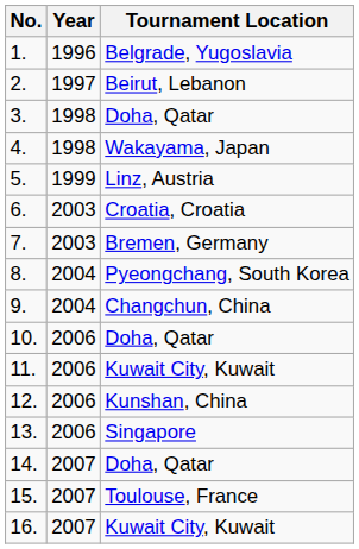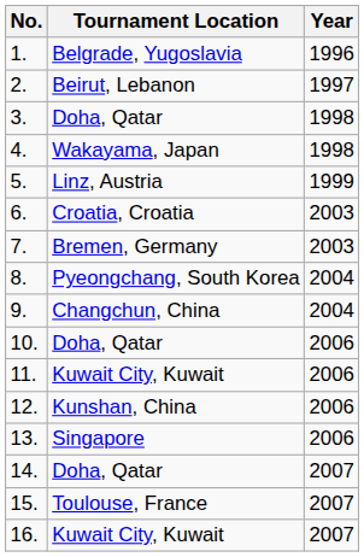 <table class="sortable wikitable">
 <tr>
 <th>No.</th>
+<th>Tournament Location</th>
 <th>Year</th>
-<th>Tournament Location</th>
 </tr>
 <tr>
 <td>1.</td>
+<td><a href='#'>Belgrade</a>, <a href='#'>Yugoslavia</a></td>
 <td>1996</td>
-<td><a href='#'>Belgrade</a>, <a href='#'>Yugoslavia</a></td>
 </tr>
 <tr>
 <td>2.</td>
+<td><a href='#'>Beirut</a>, Lebanon</td>
 <td>1997</td>
-<td><a href='#'>Beirut</a>, Lebanon</td>
 </tr>
 <tr>
 <td>3.</td>
+<td><a href='#'>Doha</a>, Qatar</td>
 <td>1998</td>
-<td><a href='#'>Doha</a>, Qatar</td>
 </tr>
 <tr>
 <td>4.</td>
+<td><a href='#'>Wakayama</a>, Japan</td>
 <td>1998</td>
-<td><a href='#'>Wakayama</a>, Japan</td>
 </tr>
 <tr>
 <td>5.</td>
+<td><a href='#'>Linz</a>, Austria</td>
 <td>1999</td>
-<td><a href='#'>Linz</a>, Austria</td>
 </tr>
 <tr>
 <td>6.</td>
+<td><a href='#'>Croatia</a>, Croatia</td>
 <td>2003</td>
-<td><a href='#'>Croatia</a>, Croatia</td>
 </tr>
 <tr>
 <td>7.</td>
+<td><a href='#'>Bremen</a>, Germany</td>
 <td>2003</td>
-<td><a href='#'>Bremen</a>, Germany</td>
 </tr>
 <tr>
 <td>8.</td>
+<td><a href='#'>Pyeongchang</a>, South Korea</td>
 <td>2004</td>
-<td><a href='#'>Pyeongchang</a>, South Korea</td>
 </tr>
 <tr>
 <td>9.</td>
+<td><a href='#'>Changchun</a>, China</td>
 <td>2004</td>
-<td><a href='#'>Changchun</a>, China</td>
 </tr>
 <tr>
 <td>10.</td>
+<td><a href='#'>Doha</a>, Qatar</td>
 <td>2006</td>
-<td><a href='#'>Doha</a>, Qatar</td>
 </tr>
 <tr>
 <td>11.</td>
+<td><a href='#'>Kuwait City</a>, Kuwait</td>
 <td>2006</td>
-<td><a href='#'>Kuwait City</a>, Kuwait</td>
 </tr>
 <tr>
 <td>12.</td>
+<td><a href='#'>Kunshan</a>, China</td>
 <td>2006</td>
-<td><a href='#'>Kunshan</a>, China</td>
 </tr>
 <tr>
 <td>13.</td>
+<td><a href='#'>Singapore</a></td>
 <td>2006</td>
-<td><a href='#'>Singapore</a></td>
 </tr>
 <tr>
 <td>14.</td>
+<td><a href='#'>Doha</a>, Qatar</td>
 <td>2007</td>
-<td><a href='#'>Doha</a>, Qatar</td>
 </tr>
 <tr>
 <td>15.</td>
+<td><a href='#'>Toulouse</a>, France</td>
 <td>2007</td>
-<td><a href='#'>Toulouse</a>, France</td>
 </tr>
 <tr>
 <td>16.</td>
+<td><a href='#'>Kuwait City</a>, Kuwait</td>
 <td>2007</td>
-<td><a href='#'>Kuwait City</a>, Kuwait</td>
 </tr>
 </table>
